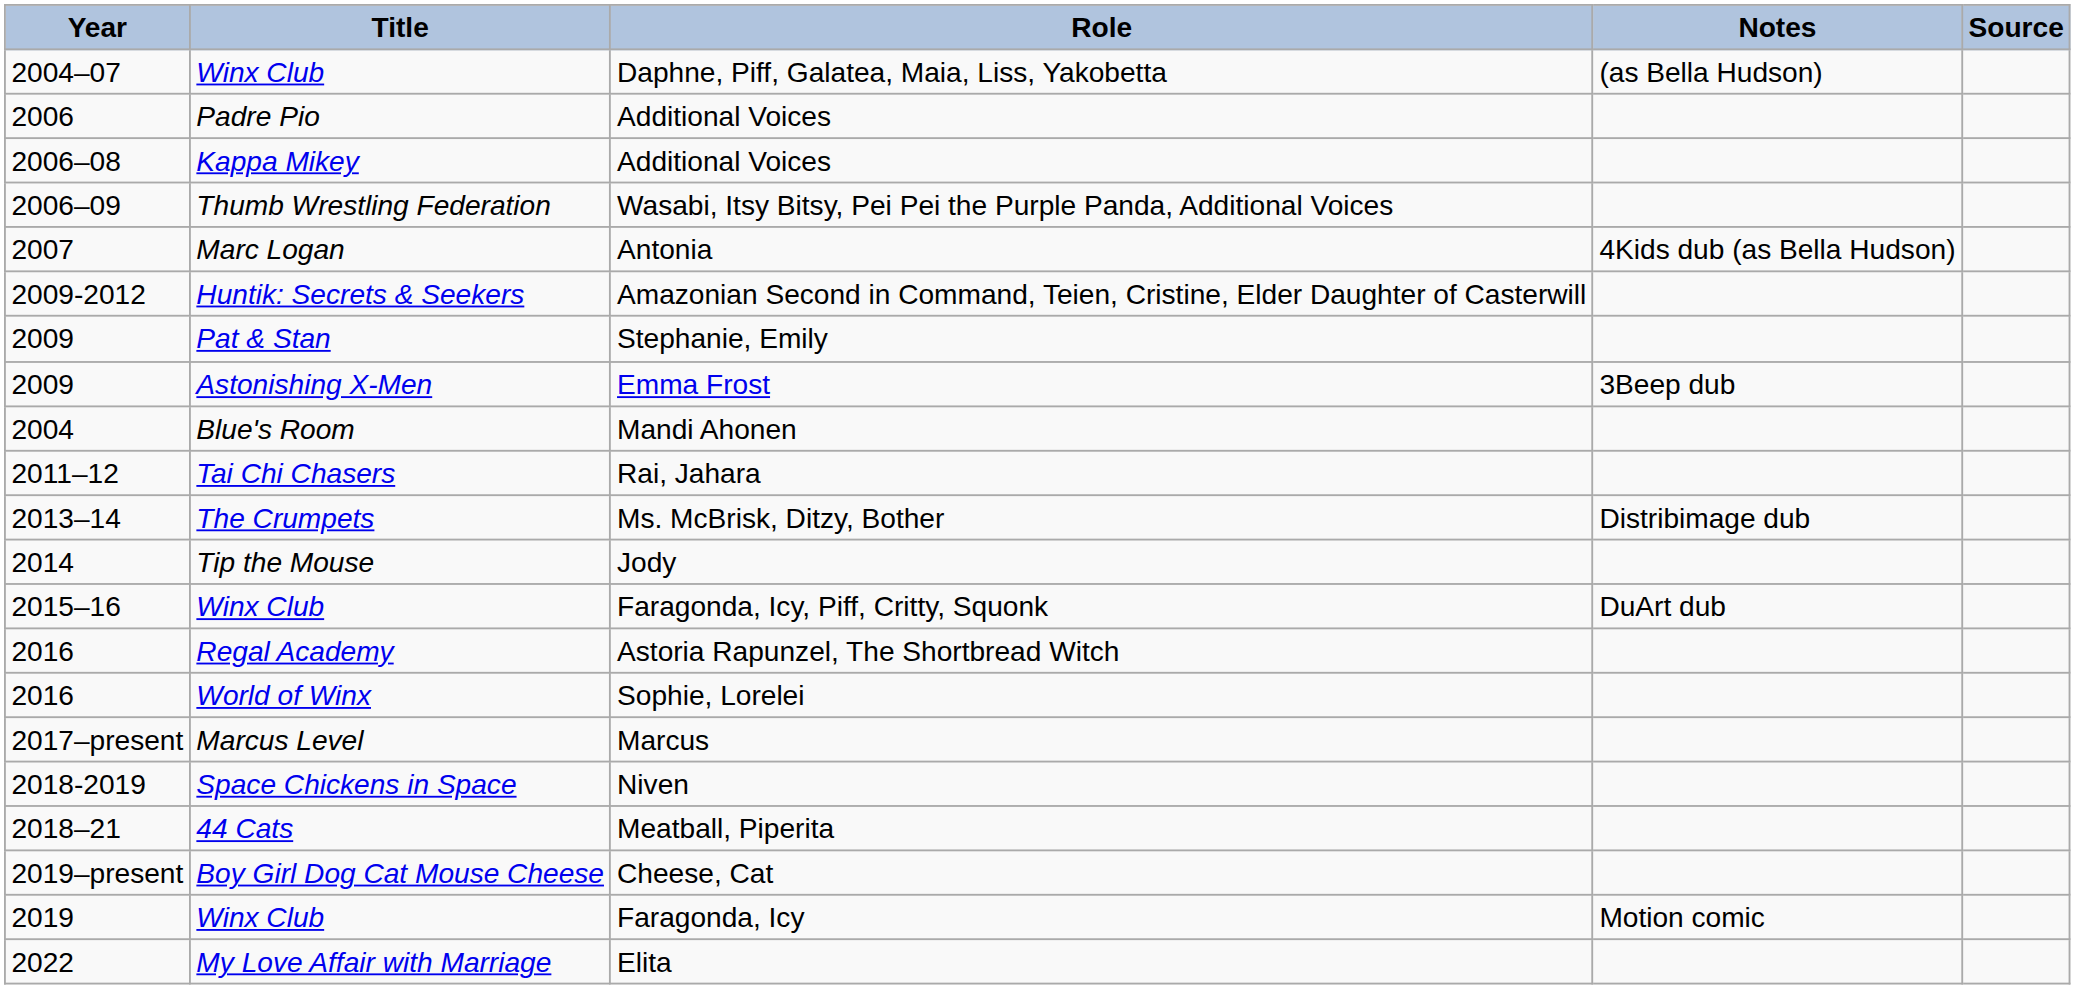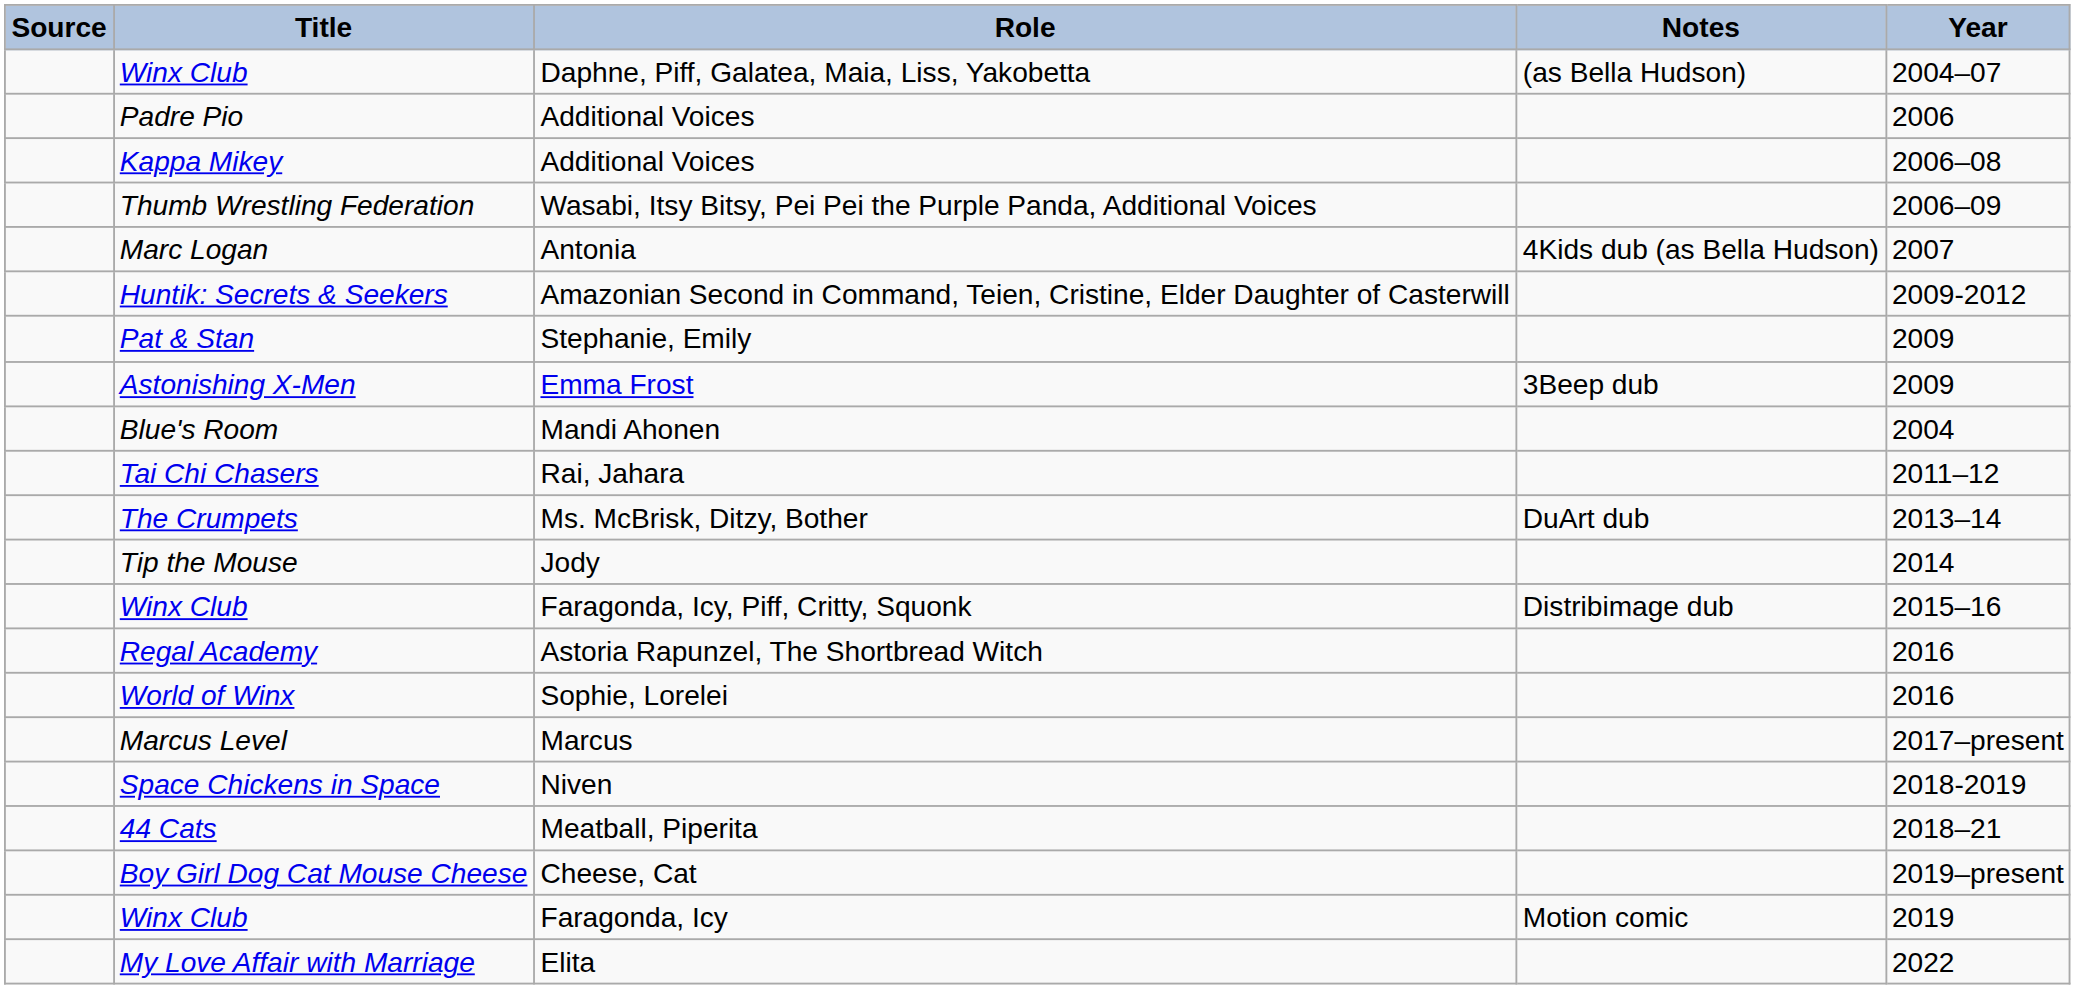 <table class="wikitable sortable plainrowheaders" style="width=95%; font-size: 95%;">
 <tr>
-<th style="background:#b0c4de;">Year</th>
+<th style="background:#b0c4de;">Source</th>
 <th style="background:#b0c4de;">Title</th>
 <th style="background:#b0c4de;">Role</th>
 <th style="background:#b0c4de;">Notes</th>
-<th style="background:#b0c4de;">Source</th>
+<th style="background:#b0c4de;">Year</th>
 </tr>
 <tr>
-<td>2004–07</td>
+<td></td>
 <td><em><a href='#'>Winx Club</a></em></td>
 <td>Daphne, Piff, Galatea, Maia, Liss, Yakobetta</td>
 <td>(as Bella Hudson)</td>
-<td></td>
+<td>2004–07</td>
 </tr>
 <tr>
-<td>2006</td>
+<td></td>
 <td><em>Padre Pio</em></td>
 <td>Additional Voices</td>
 <td></td>
-<td></td>
+<td>2006</td>
 </tr>
 <tr>
-<td>2006–08</td>
+<td></td>
 <td><em><a href='#'>Kappa Mikey</a></em></td>
 <td>Additional Voices</td>
 <td></td>
-<td></td>
+<td>2006–08</td>
 </tr>
 <tr>
-<td>2006–09</td>
+<td></td>
 <td><em>Thumb Wrestling Federation</em></td>
 <td>Wasabi, Itsy Bitsy, Pei Pei the Purple Panda, Additional Voices</td>
 <td></td>
-<td></td>
+<td>2006–09</td>
 </tr>
 <tr>
-<td>2007</td>
+<td></td>
 <td><em>Marc Logan</em></td>
 <td>Antonia</td>
 <td>4Kids dub (as Bella Hudson)</td>
-<td></td>
+<td>2007</td>
 </tr>
 <tr>
-<td>2009-2012</td>
+<td></td>
 <td><em><a href='#'>Huntik: Secrets & Seekers</a></em></td>
 <td>Amazonian Second in Command, Teien, Cristine, Elder Daughter of Casterwill</td>
 <td></td>
-<td></td>
+<td>2009-2012</td>
 </tr>
 <tr>
-<td>2009</td>
+<td></td>
 <td><em><a href='#'>Pat & Stan</a></em></td>
 <td>Stephanie, Emily</td>
 <td></td>
-<td></td>
+<td>2009</td>
 </tr>
 <tr>
-<td>2009</td>
+<td></td>
 <td><em><a href='#'>Astonishing X-Men</a></em></td>
 <td><a href='#'>Emma Frost</a></td>
 <td>3Beep dub</td>
-<td></td>
+<td>2009</td>
 </tr>
 <tr>
-<td>2004</td>
+<td></td>
 <td><em>Blue's Room</em></td>
 <td>Mandi Ahonen</td>
 <td></td>
-<td></td>
+<td>2004</td>
 </tr>
 <tr>
-<td>2011–12</td>
+<td></td>
 <td><em><a href='#'>Tai Chi Chasers</a></em></td>
 <td>Rai, Jahara</td>
 <td></td>
-<td></td>
+<td>2011–12</td>
 </tr>
 <tr>
-<td>2013–14</td>
+<td></td>
 <td><em><a href='#'>The Crumpets</a></em></td>
 <td>Ms. McBrisk, Ditzy, Bother</td>
-<td>Distribimage dub</td>
-<td></td>
+<td>DuArt dub</td>
+<td>2013–14</td>
 </tr>
 <tr>
-<td>2014</td>
+<td></td>
 <td><em>Tip the Mouse</em></td>
 <td>Jody</td>
 <td></td>
-<td></td>
+<td>2014</td>
 </tr>
 <tr>
-<td>2015–16</td>
+<td></td>
 <td><em> <a href='#'>Winx Club</a></em></td>
 <td>Faragonda, Icy, Piff, Critty, Squonk</td>
-<td>DuArt dub</td>
-<td></td>
+<td>Distribimage dub</td>
+<td>2015–16</td>
 </tr>
 <tr>
-<td>2016</td>
+<td></td>
 <td><em><a href='#'>Regal Academy</a></em></td>
 <td>Astoria Rapunzel, The Shortbread Witch</td>
 <td></td>
-<td></td>
+<td>2016</td>
 </tr>
 <tr>
-<td>2016</td>
+<td></td>
 <td><em><a href='#'>World of Winx</a></em></td>
 <td>Sophie, Lorelei</td>
 <td></td>
-<td></td>
+<td>2016</td>
 </tr>
 <tr>
-<td>2017–present</td>
+<td></td>
 <td><em>Marcus Level</em></td>
 <td>Marcus</td>
 <td></td>
-<td></td>
+<td>2017–present</td>
 </tr>
 <tr>
-<td>2018-2019</td>
+<td></td>
 <td><em><a href='#'>Space Chickens in Space</a></em></td>
 <td>Niven</td>
 <td></td>
-<td></td>
+<td>2018-2019</td>
 </tr>
 <tr>
-<td>2018–21</td>
+<td></td>
 <td><em><a href='#'>44 Cats</a></em></td>
 <td>Meatball, Piperita</td>
 <td></td>
-<td></td>
+<td>2018–21</td>
 </tr>
 <tr>
-<td>2019–present</td>
+<td></td>
 <td><em><a href='#'>Boy Girl Dog Cat Mouse Cheese</a></em></td>
 <td>Cheese, Cat</td>
 <td></td>
-<td></td>
+<td>2019–present</td>
 </tr>
 <tr>
-<td>2019</td>
+<td></td>
 <td><em><a href='#'>Winx Club</a></em></td>
 <td>Faragonda, Icy</td>
 <td>Motion comic</td>
-<td></td>
+<td>2019</td>
 </tr>
 <tr>
-<td>2022</td>
+<td></td>
 <td><em><a href='#'>My Love Affair with Marriage</a></em></td>
 <td>Elita</td>
 <td></td>
-<td></td>
+<td>2022</td>
 </tr>
 </table>
